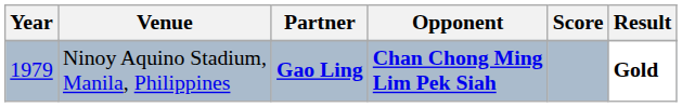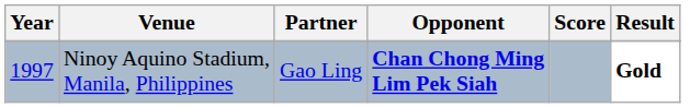 <table class="sortable wikitable" style="font-size: 90%;">
 <tr>
 <th>Year</th>
 <th>Venue</th>
 <th>Partner</th>
 <th>Opponent</th>
 <th>Score</th>
 <th>Result</th>
 </tr>
 <tr>
 </tr>
 <tr style="background:#AABBCC">
-<td align="center"><a href='#'>1979</a></td>
+<td align="center"><a href='#'>1997</a></td>
 <td align="left">Ninoy Aquino Stadium,<br><a href='#'>Manila</a>, <a href='#'>Philippines</a></td>
-<td align="left"><strong> <a href='#'>Gao Ling</a></strong></td>
+<td align="left"> <a href='#'>Gao Ling</a></td>
 <td align="left"><strong> <a href='#'>Chan Chong Ming</a> <br>  <a href='#'>Lim Pek Siah</a></strong></td>
 <td align="left"></td>
 <td style="text-align:left; background:white"> <strong>Gold</strong></td>
 </tr>
 </table>
